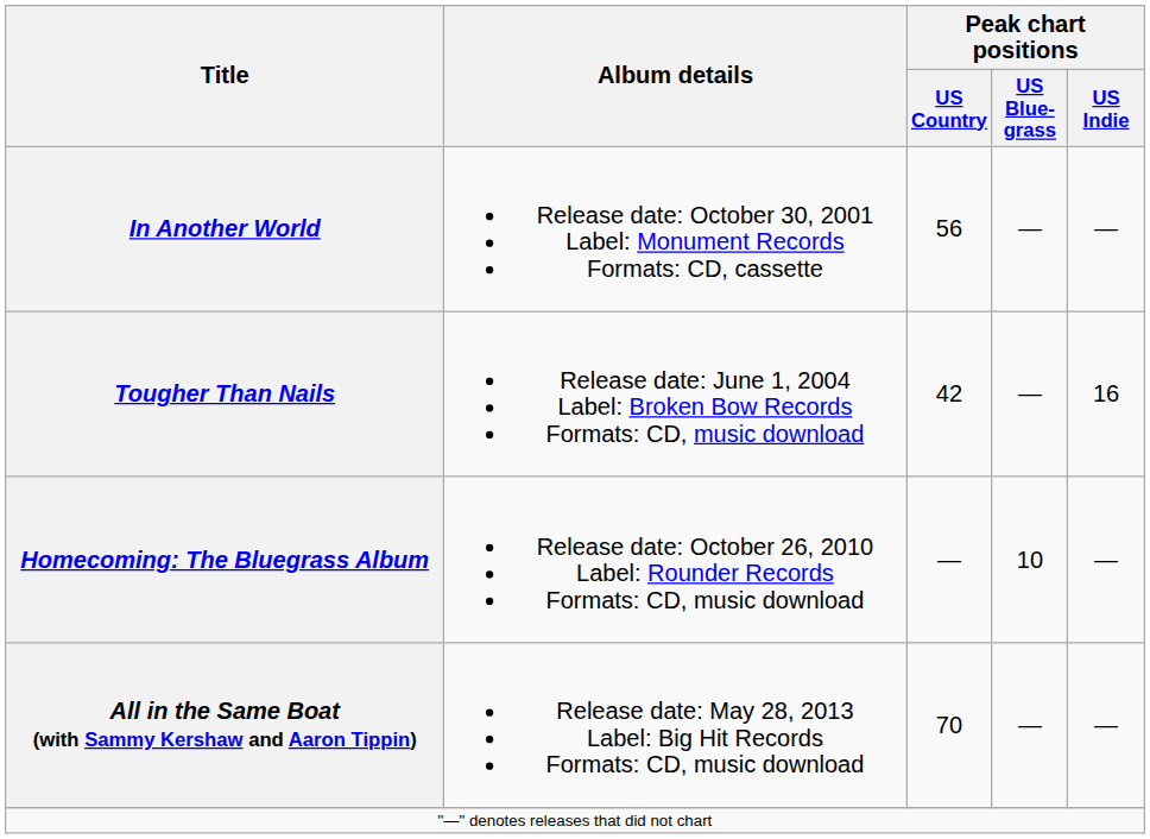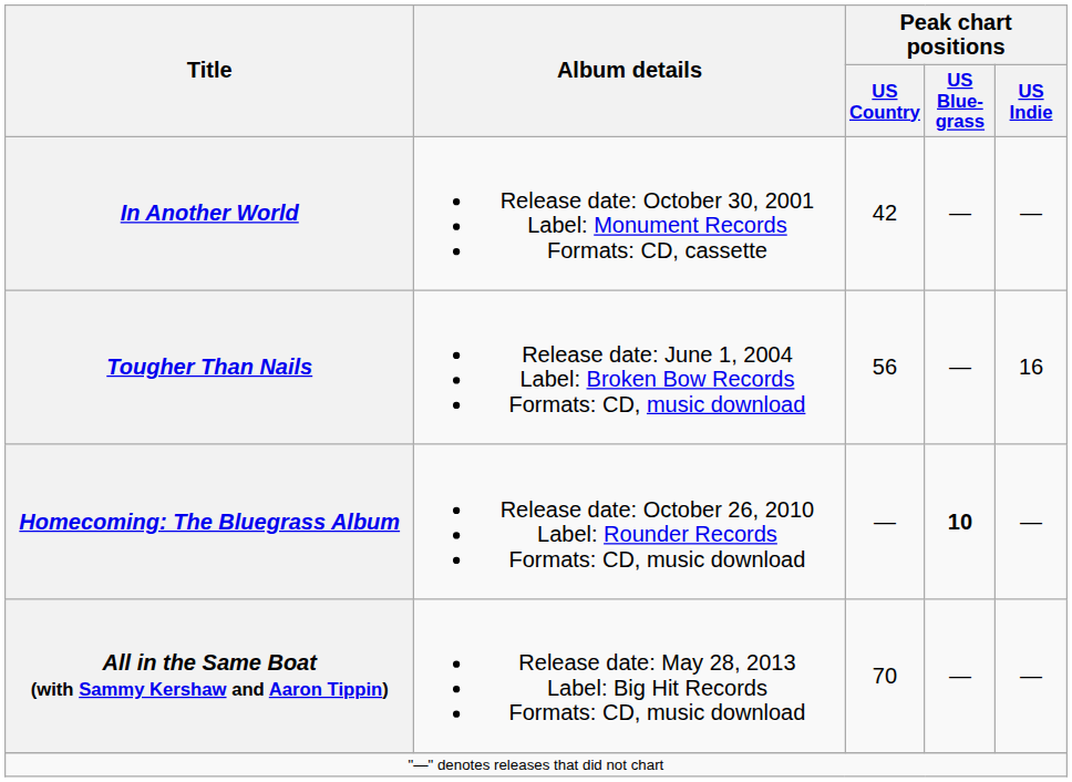 <table class="wikitable plainrowheaders" style="text-align:center;">
 <tr>
 <th rowspan="2" style="width:18em;">Title</th>
 <th rowspan="2" style="width:19em;">Album details</th>
 <th colspan="3">Peak chart positions</th>
 </tr>
 <tr style="font-size:smaller;">
 <th width="45"><a href='#'>US Country</a><br></th>
 <th width="45"><a href='#'>US Blue-<br>grass</a><br></th>
 <th width="45"><a href='#'>US<br>Indie</a><br></th>
 </tr>
 <tr>
 <th scope="row"><em><a href='#'>In Another World</a></em></th>
 <td><br><ul><li>Release date: October 30, 2001</li><li>Label: <a href='#'>Monument Records</a></li><li>Formats: CD, cassette</li></ul></td>
-<td>56</td>
+<td>42</td>
 <td>—</td>
 <td>—</td>
 </tr>
 <tr>
 <th scope="row"><em><a href='#'>Tougher Than Nails</a></em></th>
 <td><br><ul><li>Release date: June 1, 2004</li><li>Label: <a href='#'>Broken Bow Records</a></li><li>Formats: CD, <a href='#'>music download</a></li></ul></td>
-<td>42</td>
+<td>56</td>
 <td>—</td>
 <td>16</td>
 </tr>
 <tr>
 <th scope="row"><em><a href='#'>Homecoming: The Bluegrass Album</a></em></th>
 <td><br><ul><li>Release date: October 26, 2010</li><li>Label: <a href='#'>Rounder Records</a></li><li>Formats: CD, music download</li></ul></td>
 <td>—</td>
-<td>10</td>
+<td><strong>10</strong></td>
 <td>—</td>
 </tr>
 <tr>
 <th scope="row"><em>All in the Same Boat</em><br><small>(with <a href='#'>Sammy Kershaw</a> and <a href='#'>Aaron Tippin</a>)</small></th>
 <td><br><ul><li>Release date: May 28, 2013</li><li>Label: Big Hit Records</li><li>Formats: CD, music download</li></ul></td>
 <td>70</td>
 <td>—</td>
 <td>—</td>
 </tr>
 <tr>
 </tr>
 <tr>
 <td colspan="5" style="font-size:8pt">"—" denotes releases that did not chart</td>
 </tr>
 </table>
